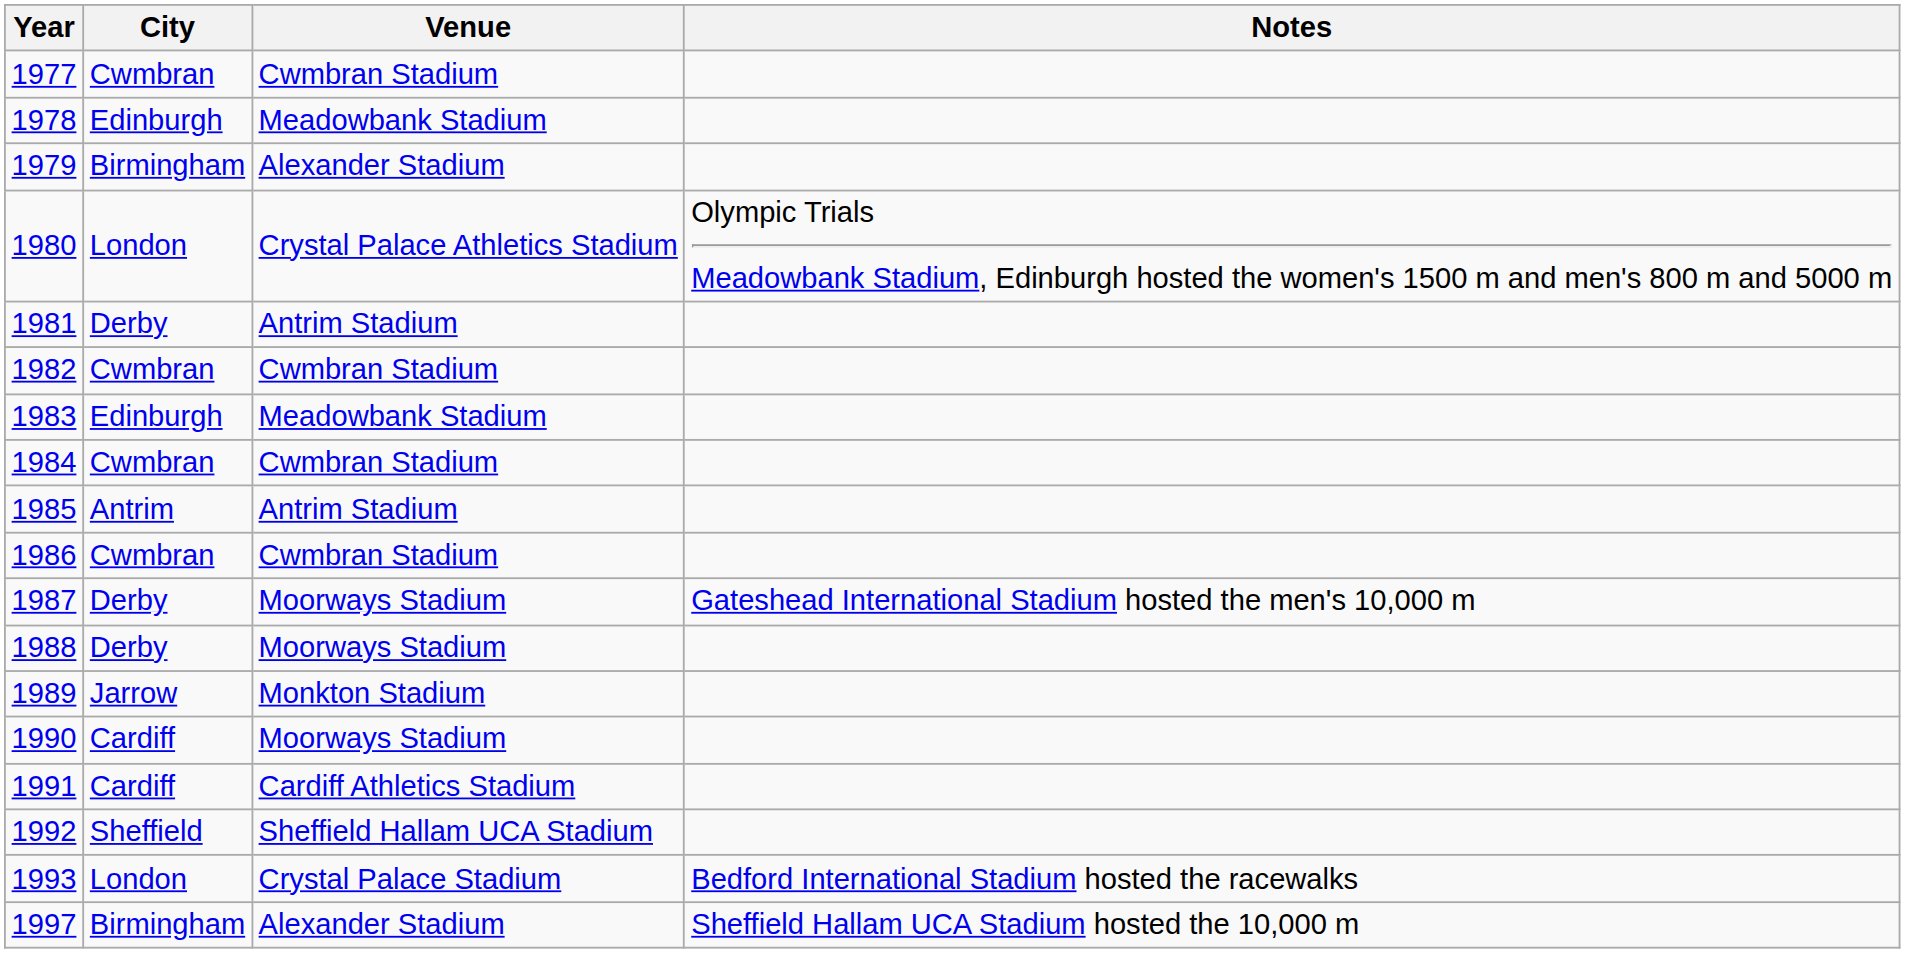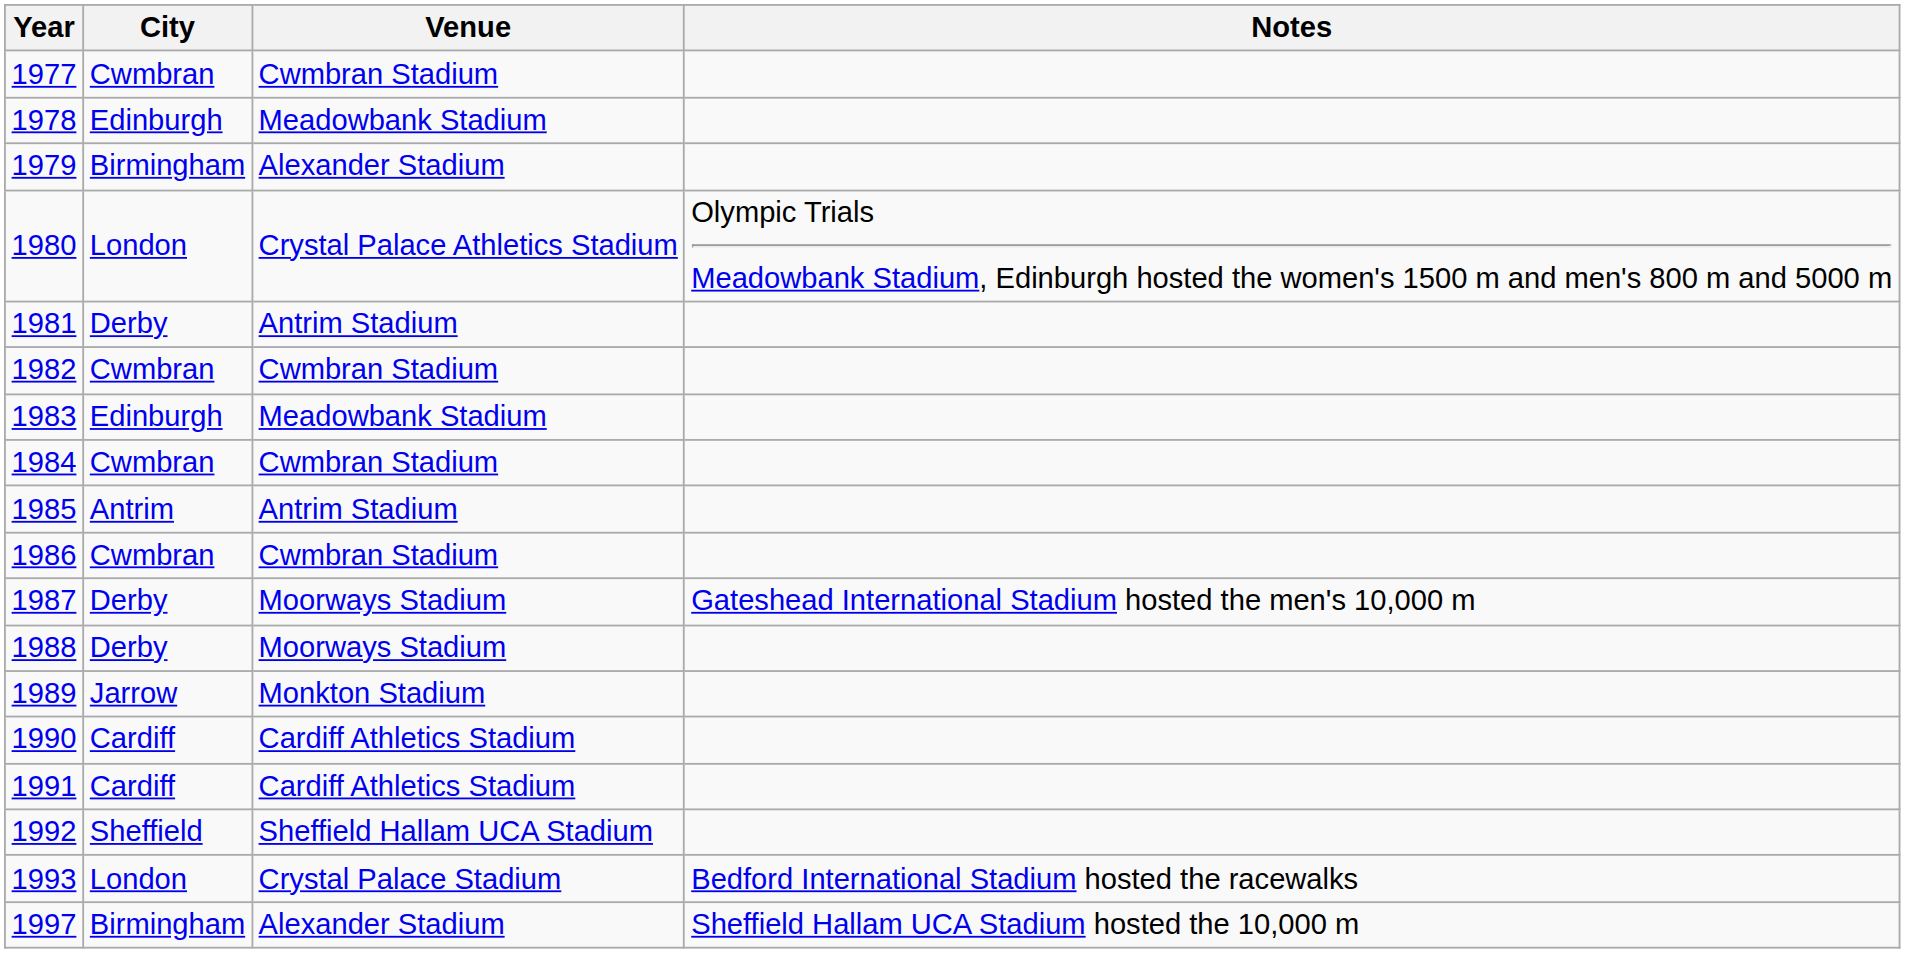 <table class="wikitable">
 <tr>
 <th>Year</th>
 <th>City</th>
 <th>Venue</th>
 <th>Notes</th>
 </tr>
 <tr>
 <td><a href='#'>1977</a></td>
 <td><a href='#'>Cwmbran</a></td>
 <td><a href='#'>Cwmbran Stadium</a></td>
 <td></td>
 </tr>
 <tr>
 <td><a href='#'>1978</a></td>
 <td><a href='#'>Edinburgh</a></td>
 <td><a href='#'>Meadowbank Stadium</a></td>
 <td></td>
 </tr>
 <tr>
 <td><a href='#'>1979</a></td>
 <td><a href='#'>Birmingham</a></td>
 <td><a href='#'>Alexander Stadium</a></td>
 <td></td>
 </tr>
 <tr>
 <td><a href='#'>1980</a></td>
 <td><a href='#'>London</a></td>
 <td><a href='#'>Crystal Palace Athletics Stadium</a></td>
 <td>Olympic Trials<hr><a href='#'>Meadowbank Stadium</a>, Edinburgh hosted the women's 1500 m and men's 800 m and 5000 m</td>
 </tr>
 <tr>
 <td><a href='#'>1981</a></td>
 <td><a href='#'>Derby</a></td>
 <td><a href='#'>Antrim Stadium</a></td>
 <td></td>
 </tr>
 <tr>
 <td><a href='#'>1982</a></td>
 <td><a href='#'>Cwmbran</a></td>
 <td><a href='#'>Cwmbran Stadium</a></td>
 <td></td>
 </tr>
 <tr>
 <td><a href='#'>1983</a></td>
 <td><a href='#'>Edinburgh</a></td>
 <td><a href='#'>Meadowbank Stadium</a></td>
 <td></td>
 </tr>
 <tr>
 <td><a href='#'>1984</a></td>
 <td><a href='#'>Cwmbran</a></td>
 <td><a href='#'>Cwmbran Stadium</a></td>
 <td></td>
 </tr>
 <tr>
 <td><a href='#'>1985</a></td>
 <td><a href='#'>Antrim</a></td>
 <td><a href='#'>Antrim Stadium</a></td>
 <td></td>
 </tr>
 <tr>
 <td><a href='#'>1986</a></td>
 <td><a href='#'>Cwmbran</a></td>
 <td><a href='#'>Cwmbran Stadium</a></td>
 <td></td>
 </tr>
 <tr>
 <td><a href='#'>1987</a></td>
 <td><a href='#'>Derby</a></td>
 <td><a href='#'>Moorways Stadium</a></td>
 <td><a href='#'>Gateshead International Stadium</a> hosted the men's 10,000 m</td>
 </tr>
 <tr>
 <td><a href='#'>1988</a></td>
 <td><a href='#'>Derby</a></td>
 <td><a href='#'>Moorways Stadium</a></td>
 <td></td>
 </tr>
 <tr>
 <td><a href='#'>1989</a></td>
 <td><a href='#'>Jarrow</a></td>
 <td><a href='#'>Monkton Stadium</a></td>
 <td></td>
 </tr>
 <tr>
 <td><a href='#'>1990</a></td>
 <td><a href='#'>Cardiff</a></td>
-<td><a href='#'>Moorways Stadium</a></td>
+<td><a href='#'>Cardiff Athletics Stadium</a></td>
 </tr>
 <tr>
 <td><a href='#'>1991</a></td>
 <td><a href='#'>Cardiff</a></td>
 <td><a href='#'>Cardiff Athletics Stadium</a></td>
 <td></td>
 </tr>
 <tr>
 <td><a href='#'>1992</a></td>
 <td><a href='#'>Sheffield</a></td>
 <td><a href='#'>Sheffield Hallam UCA Stadium</a></td>
 <td></td>
 </tr>
 <tr>
 <td><a href='#'>1993</a></td>
 <td><a href='#'>London</a></td>
 <td><a href='#'>Crystal Palace Stadium</a></td>
 <td><a href='#'>Bedford International Stadium</a> hosted the racewalks</td>
 </tr>
 <tr>
 <td><a href='#'>1997</a></td>
 <td><a href='#'>Birmingham</a></td>
 <td><a href='#'>Alexander Stadium</a></td>
 <td><a href='#'>Sheffield Hallam UCA Stadium</a> hosted the 10,000 m</td>
 </tr>
 </table>
